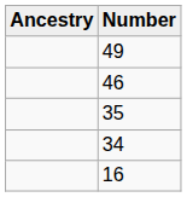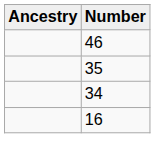 <table style="float:center;" class="wikitable">
 <tr>
 <th style="background:#EFEFEF;">Ancestry</th>
 <th style="background:#EFEFEF;">Number</th>
-</tr>
-<tr>
-<td></td>
-<td>49</td>
 </tr>
 <tr>
 <td></td>
 <td>46</td>
 </tr>
 <tr>
 <td></td>
 <td>35</td>
 </tr>
 <tr>
 <td></td>
 <td>34</td>
 </tr>
 <tr>
 <td></td>
 <td>16</td>
 </tr>
 </table>
